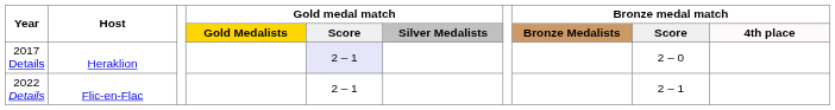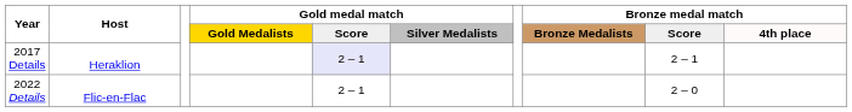 <table border=1 style="border-collapse:collapse; font-size:100%; text-align:center;" cellpadding=3 cellspacing=0>
 <tr>
 <th rowspan=2 width=5%>Year</th>
 <th rowspan=2 width=15%>Host</th>
 <th width=1% rowspan=4 bgcolor=ffffff></th>
 <th colspan=3>Gold medal match</th>
 <th width=1% rowspan=4 bgcolor=ffffff></th>
 <th colspan=3>Bronze medal match</th>
 </tr>
 <tr bgcolor=#efefef>
 <th width=14% bgcolor=#ffd700>Gold Medalists</th>
 <th width=9%>Score</th>
 <th width=14% bgcolor=#c0c0c0>Silver Medalists</th>
 <th width=14% bgcolor=#cc9966>Bronze Medalists</th>
 <th width=9%>Score</th>
 <th width=14% bgcolor=#fffafa>4th place</th>
 </tr>
 <tr #C1D8FF>
 <td>2017<br><a href='#'>Details</a></td>
 <td><br><a href='#'>Heraklion</a></td>
 <td><strong></strong></td>
 <td style="background: lavender;">2 – 1</td>
 <td></td>
 <td></td>
-<td>2 – 0</td>
+<td>2 – 1</td>
 <td></td>
 </tr>
 <tr>
 <td>2022<br><em><a href='#'>Details</a></em></td>
 <td><br><a href='#'>Flic-en-Flac</a></td>
 <td><strong></strong></td>
 <td>2 – 1</td>
 <td></td>
 <td></td>
-<td>2 – 1</td>
+<td>2 – 0</td>
 <td></td>
 </tr>
 </table>
